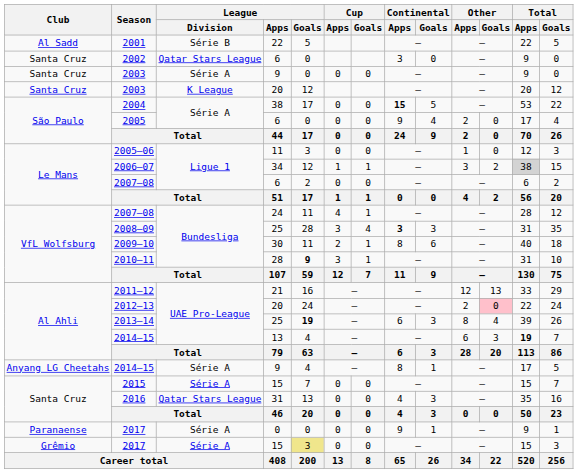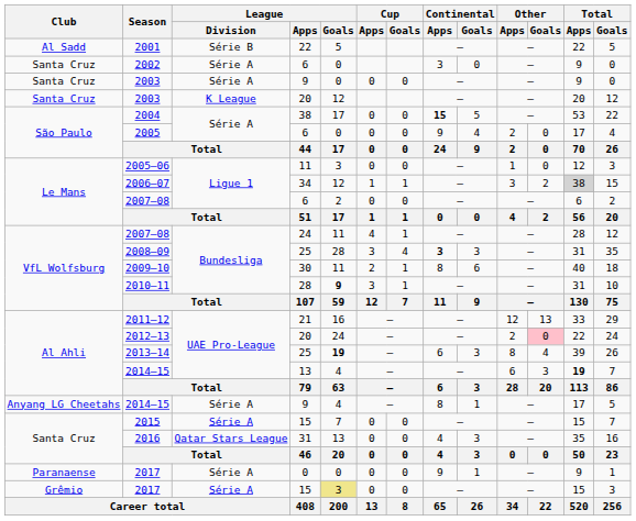 <table class="wikitable" style="text-align:center">
 <tr>
 <th rowspan="2">Club</th>
 <th rowspan="2">Season</th>
 <th colspan="3">League</th>
 <th colspan="2">Cup</th>
 <th colspan="2">Continental</th>
 <th colspan="2">Other</th>
 <th colspan="2">Total</th>
 </tr>
 <tr>
 <th>Division</th>
 <th>Apps</th>
 <th>Goals</th>
 <th>Apps</th>
 <th>Goals</th>
 <th>Apps</th>
 <th>Goals</th>
 <th>Apps</th>
 <th>Goals</th>
 <th>Apps</th>
 <th>Goals</th>
 </tr>
 <tr>
 <td><a href='#'>Al Sadd</a></td>
 <td><a href='#'>2001</a></td>
 <td>Série B</td>
 <td>22</td>
 <td>5</td>
 <td></td>
 <td></td>
 <td colspan="2">—</td>
 <td colspan="2">—</td>
 <td>22</td>
 <td>5</td>
 </tr>
 <tr>
 <td>Santa Cruz</td>
 <td><a href='#'>2002</a></td>
-<td><a href='#'>Qatar Stars League</a></td>
+<td>Série A</td>
 <td>6</td>
 <td>0</td>
 <td></td>
 <td></td>
 <td>3</td>
 <td>0</td>
 <td colspan="2">—</td>
 <td>9</td>
 <td>0</td>
 </tr>
 <tr>
 <td>Santa Cruz</td>
 <td><a href='#'>2003</a></td>
 <td>Série A</td>
 <td>9</td>
 <td>0</td>
 <td>0</td>
 <td>0</td>
 <td colspan="2">—</td>
 <td colspan="2">—</td>
 <td>9</td>
 <td>0</td>
 </tr>
 <tr>
 <td><a href='#'>Santa Cruz</a></td>
 <td><a href='#'>2003</a></td>
 <td><a href='#'>K League</a></td>
 <td>20</td>
 <td>12</td>
 <td></td>
 <td></td>
 <td colspan="2">—</td>
 <td colspan="2">—</td>
 <td>20</td>
 <td>12</td>
 </tr>
 <tr>
 <td rowspan="3"><a href='#'>São Paulo</a></td>
 <td><a href='#'>2004</a></td>
 <td rowspan="2">Série A</td>
 <td>38</td>
 <td>17</td>
 <td>0</td>
 <td>0</td>
 <td><strong>15</strong></td>
 <td>5</td>
 <td colspan="2">—</td>
 <td>53</td>
 <td>22</td>
 </tr>
 <tr>
 <td><a href='#'>2005</a></td>
 <td>6</td>
 <td>0</td>
 <td>0</td>
 <td>0</td>
 <td>9</td>
 <td>4</td>
 <td>2</td>
 <td>0</td>
 <td>17</td>
 <td>4</td>
 </tr>
 <tr>
 <th colspan="2">Total</th>
 <th>44</th>
 <th>17</th>
 <th>0</th>
 <th>0</th>
 <th>24</th>
 <th>9</th>
 <th>2</th>
 <th>0</th>
 <th>70</th>
 <th>26</th>
 </tr>
 <tr>
 <td rowspan="4"><a href='#'>Le Mans</a></td>
 <td><a href='#'>2005–06</a></td>
 <td rowspan="3"><a href='#'>Ligue 1</a></td>
 <td>11</td>
 <td>3</td>
 <td>0</td>
 <td>0</td>
 <td colspan="2">—</td>
 <td>1</td>
 <td>0</td>
 <td>12</td>
 <td>3</td>
 </tr>
 <tr>
 <td><a href='#'>2006–07</a></td>
 <td>34</td>
 <td>12</td>
 <td>1</td>
 <td>1</td>
 <td colspan="2">—</td>
 <td>3</td>
 <td>2</td>
 <td style="background: lightgrey;">38</td>
 <td>15</td>
 </tr>
 <tr>
 <td><a href='#'>2007–08</a></td>
 <td>6</td>
 <td>2</td>
 <td>0</td>
 <td>0</td>
 <td colspan="2">—</td>
 <td colspan="2">—</td>
 <td>6</td>
 <td>2</td>
 </tr>
 <tr>
 <th colspan="2">Total</th>
 <th>51</th>
 <th>17</th>
 <th>1</th>
 <th>1</th>
 <th>0</th>
 <th>0</th>
 <th>4</th>
 <th>2</th>
 <th>56</th>
 <th>20</th>
 </tr>
 <tr>
 <td rowspan="5"><a href='#'>VfL Wolfsburg</a></td>
 <td><a href='#'>2007–08</a></td>
 <td rowspan="4"><a href='#'>Bundesliga</a></td>
 <td>24</td>
 <td>11</td>
 <td>4</td>
 <td>1</td>
 <td colspan="2">—</td>
 <td colspan="2">—</td>
 <td>28</td>
 <td>12</td>
 </tr>
 <tr>
 <td><a href='#'>2008–09</a></td>
 <td>25</td>
 <td>28</td>
 <td>3</td>
 <td>4</td>
 <td><strong>3</strong></td>
 <td>3</td>
 <td colspan="2">—</td>
 <td>31</td>
 <td>35</td>
 </tr>
 <tr>
 <td><a href='#'>2009–10</a></td>
 <td>30</td>
 <td>11</td>
 <td>2</td>
 <td>1</td>
 <td>8</td>
 <td>6</td>
 <td colspan="2">—</td>
 <td>40</td>
 <td>18</td>
 </tr>
 <tr>
 <td><a href='#'>2010–11</a></td>
 <td>28</td>
 <td><strong>9</strong></td>
 <td>3</td>
 <td>1</td>
 <td colspan="2">—</td>
 <td colspan="2">—</td>
 <td>31</td>
 <td>10</td>
 </tr>
 <tr>
 <th colspan="2">Total</th>
 <th>107</th>
 <th>59</th>
 <th>12</th>
 <th>7</th>
 <th>11</th>
 <th>9</th>
 <th colspan="2">—</th>
 <th>130</th>
 <th>75</th>
 </tr>
 <tr>
 <td rowspan="5"><a href='#'>Al Ahli</a></td>
 <td><a href='#'>2011–12</a></td>
 <td rowspan="4"><a href='#'>UAE Pro-League</a></td>
 <td>21</td>
 <td>16</td>
 <td colspan="2">—</td>
 <td colspan="2">—</td>
 <td>12</td>
 <td>13</td>
 <td>33</td>
 <td>29</td>
 </tr>
 <tr>
 <td><a href='#'>2012–13</a></td>
 <td>20</td>
 <td>24</td>
 <td colspan="2">—</td>
 <td colspan="2">—</td>
 <td>2</td>
 <td style="background: pink;">0</td>
 <td>22</td>
 <td>24</td>
 </tr>
 <tr>
 <td><a href='#'>2013–14</a></td>
 <td>25</td>
 <td><strong>19</strong></td>
 <td colspan="2">—</td>
 <td>6</td>
 <td>3</td>
 <td>8</td>
 <td>4</td>
 <td>39</td>
 <td>26</td>
 </tr>
 <tr>
 <td><a href='#'>2014–15</a></td>
 <td>13</td>
 <td>4</td>
 <td colspan="2">—</td>
 <td colspan="2">—</td>
 <td>6</td>
 <td>3</td>
 <td><strong>19</strong></td>
 <td>7</td>
 </tr>
 <tr>
 <th colspan="2">Total</th>
 <th>79</th>
 <th>63</th>
 <th colspan="2">—</th>
 <th>6</th>
 <th>3</th>
 <th>28</th>
 <th>20</th>
 <th>113</th>
 <th>86</th>
 </tr>
 <tr>
 <td><a href='#'>Anyang LG Cheetahs</a></td>
 <td><a href='#'>2014–15</a></td>
 <td>Série A</td>
 <td>9</td>
 <td>4</td>
 <td colspan="2">—</td>
 <td>8</td>
 <td>1</td>
 <td colspan="2">—</td>
 <td>17</td>
 <td>5</td>
 </tr>
 <tr>
 <td rowspan="3">Santa Cruz</td>
 <td><a href='#'>2015</a></td>
 <td><a href='#'>Série A</a></td>
 <td>15</td>
 <td>7</td>
 <td>0</td>
 <td>0</td>
 <td colspan="2">—</td>
 <td colspan="2">—</td>
 <td>15</td>
 <td>7</td>
 </tr>
 <tr>
 <td><a href='#'>2016</a></td>
 <td><a href='#'>Qatar Stars League</a></td>
 <td>31</td>
 <td>13</td>
 <td>0</td>
 <td>0</td>
 <td>4</td>
 <td>3</td>
 <td colspan="2">—</td>
 <td>35</td>
 <td>16</td>
 </tr>
 <tr>
 <th colspan="2">Total</th>
 <th>46</th>
 <th>20</th>
 <th>0</th>
 <th>0</th>
 <th>4</th>
 <th>3</th>
 <th>0</th>
 <th>0</th>
 <th>50</th>
 <th>23</th>
 </tr>
 <tr>
 <td><a href='#'>Paranaense</a></td>
 <td><a href='#'>2017</a></td>
 <td>Série A</td>
 <td>0</td>
 <td>0</td>
 <td>0</td>
 <td>0</td>
 <td>9</td>
 <td>1</td>
 <td colspan="2">—</td>
 <td>9</td>
 <td>1</td>
 </tr>
 <tr>
 <td><a href='#'>Grêmio</a></td>
 <td><a href='#'>2017</a></td>
 <td><a href='#'>Série A</a></td>
 <td>15</td>
 <td style="background: khaki;">3</td>
 <td>0</td>
 <td>0</td>
 <td colspan="2">—</td>
 <td colspan="2">—</td>
 <td>15</td>
 <td>3</td>
 </tr>
 <tr>
 <th colspan="3">Career total</th>
 <th>408</th>
 <th>200</th>
 <th>13</th>
 <th>8</th>
 <th>65</th>
 <th>26</th>
 <th>34</th>
 <th>22</th>
 <th>520</th>
 <th>256</th>
 </tr>
 </table>
